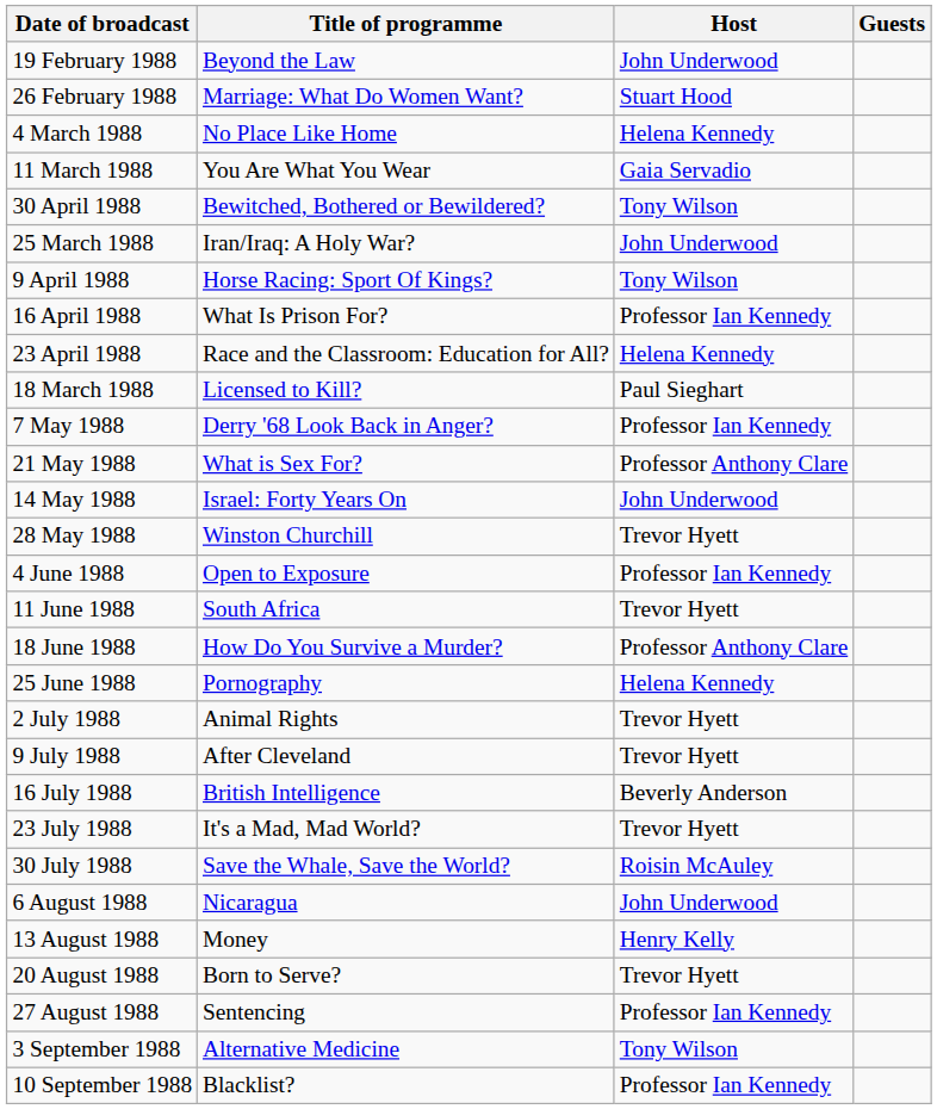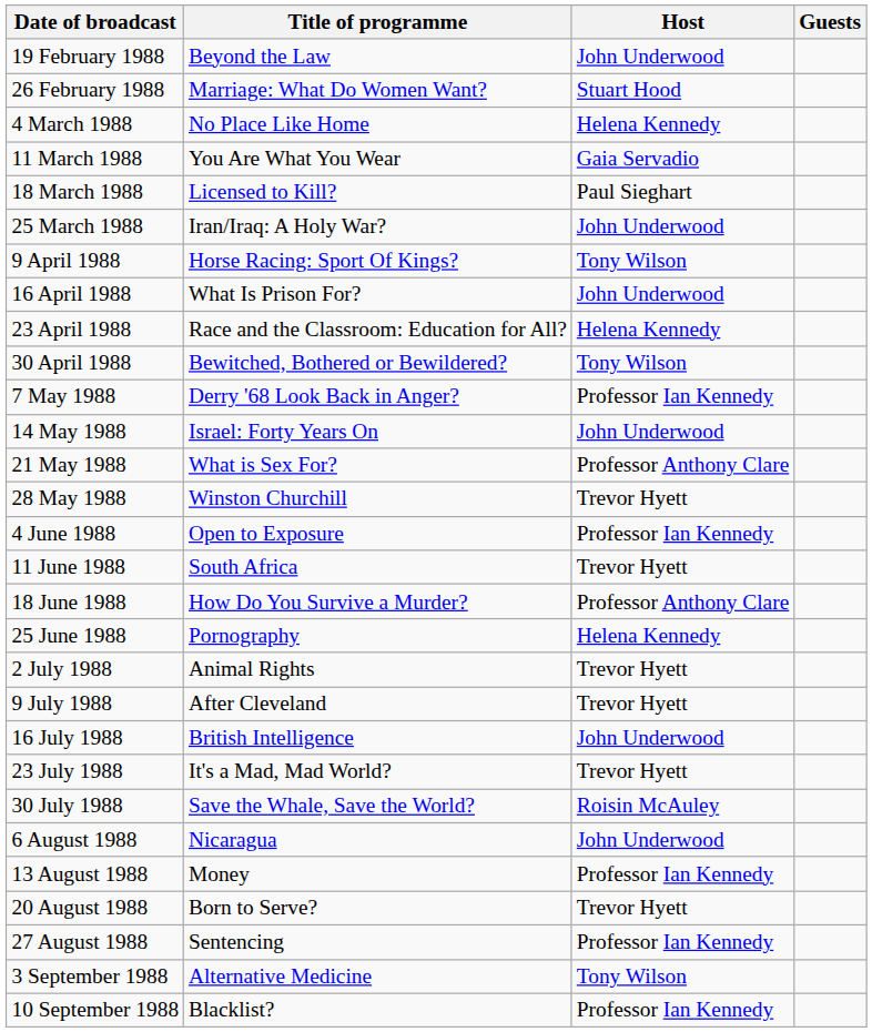 <table class="wikitable" style="margin: 1em auto 1em auto">
 <tr>
 <th>Date of broadcast</th>
 <th>Title of programme</th>
 <th>Host</th>
 <th>Guests</th>
 </tr>
 <tr>
 <td>19 February 1988</td>
 <td><a href='#'>Beyond the Law</a></td>
 <td><a href='#'>John Underwood</a></td>
 <td></td>
 </tr>
 <tr>
 <td>26 February 1988</td>
 <td><a href='#'>Marriage: What Do Women Want?</a></td>
 <td><a href='#'>Stuart Hood</a></td>
 <td></td>
 </tr>
 <tr>
 <td>4 March 1988</td>
 <td><a href='#'>No Place Like Home</a></td>
 <td><a href='#'>Helena Kennedy</a></td>
 <td></td>
 </tr>
 <tr>
 <td>11 March 1988</td>
 <td>You Are What You Wear</td>
 <td><a href='#'>Gaia Servadio</a></td>
 <td></td>
 </tr>
 <tr>
-<td>30 April 1988</td>
-<td><a href='#'>Bewitched, Bothered or Bewildered?</a></td>
-<td><a href='#'>Tony Wilson</a></td>
+<td>18 March 1988</td>
+<td><a href='#'>Licensed to Kill?</a></td>
+<td>Paul Sieghart</td>
 <td></td>
 </tr>
 <tr>
 <td>25 March 1988</td>
 <td>Iran/Iraq: A Holy War?</td>
 <td><a href='#'>John Underwood</a></td>
 <td></td>
 </tr>
 <tr>
 <td>9 April 1988</td>
 <td><a href='#'>Horse Racing: Sport Of Kings?</a></td>
 <td><a href='#'>Tony Wilson</a></td>
 <td></td>
 </tr>
 <tr>
 <td>16 April 1988</td>
 <td>What Is Prison For?</td>
-<td>Professor <a href='#'>Ian Kennedy</a></td>
+<td><a href='#'>John Underwood</a></td>
 <td></td>
 </tr>
 <tr>
 <td>23 April 1988</td>
 <td>Race and the Classroom: Education for All?</td>
 <td><a href='#'>Helena Kennedy</a></td>
 <td></td>
 </tr>
 <tr>
-<td>18 March 1988</td>
-<td><a href='#'>Licensed to Kill?</a></td>
-<td>Paul Sieghart</td>
+<td>30 April 1988</td>
+<td><a href='#'>Bewitched, Bothered or Bewildered?</a></td>
+<td><a href='#'>Tony Wilson</a></td>
 <td></td>
 </tr>
 <tr>
 <td>7 May 1988</td>
 <td><a href='#'>Derry '68 Look Back in Anger?</a></td>
 <td>Professor <a href='#'>Ian Kennedy</a></td>
 <td></td>
 </tr>
 <tr>
+<td>14 May 1988</td>
+<td><a href='#'>Israel: Forty Years On</a></td>
+<td><a href='#'>John Underwood</a></td>
+<td></td>
+</tr>
+<tr>
 <td>21 May 1988</td>
 <td><a href='#'>What is Sex For?</a></td>
 <td>Professor <a href='#'>Anthony Clare</a></td>
-<td></td>
-</tr>
-<tr>
-<td>14 May 1988</td>
-<td><a href='#'>Israel: Forty Years On</a></td>
-<td><a href='#'>John Underwood</a></td>
 <td></td>
 </tr>
 <tr>
 <td>28 May 1988</td>
 <td><a href='#'>Winston Churchill</a></td>
 <td>Trevor Hyett</td>
 <td></td>
 </tr>
 <tr>
 <td>4 June 1988</td>
 <td><a href='#'>Open to Exposure</a></td>
 <td>Professor <a href='#'>Ian Kennedy</a></td>
 <td></td>
 </tr>
 <tr>
 <td>11 June 1988</td>
 <td><a href='#'>South Africa</a></td>
 <td>Trevor Hyett</td>
 <td></td>
 </tr>
 <tr>
 <td>18 June 1988</td>
 <td><a href='#'>How Do You Survive a Murder?</a></td>
 <td>Professor <a href='#'>Anthony Clare</a></td>
 <td></td>
 </tr>
 <tr>
 <td>25 June 1988</td>
 <td><a href='#'>Pornography</a></td>
 <td><a href='#'>Helena Kennedy</a></td>
 <td></td>
 </tr>
 <tr>
 <td>2 July 1988</td>
 <td>Animal Rights</td>
 <td>Trevor Hyett</td>
 <td></td>
 </tr>
 <tr>
 <td>9 July 1988</td>
 <td>After Cleveland</td>
 <td>Trevor Hyett</td>
 <td></td>
 </tr>
 <tr>
 <td>16 July 1988</td>
 <td><a href='#'>British Intelligence</a></td>
-<td>Beverly Anderson</td>
+<td><a href='#'>John Underwood</a></td>
 <td></td>
 </tr>
 <tr>
 <td>23 July 1988</td>
 <td>It's a Mad, Mad World?</td>
 <td>Trevor Hyett</td>
 <td></td>
 </tr>
 <tr>
 <td>30 July 1988</td>
 <td><a href='#'>Save the Whale, Save the World?</a></td>
 <td><a href='#'>Roisin McAuley</a></td>
 <td></td>
 </tr>
 <tr>
 <td>6 August 1988</td>
 <td><a href='#'>Nicaragua</a></td>
 <td><a href='#'>John Underwood</a></td>
 <td></td>
 </tr>
 <tr>
 <td>13 August 1988</td>
 <td>Money</td>
-<td><a href='#'>Henry Kelly</a></td>
+<td>Professor <a href='#'>Ian Kennedy</a></td>
 <td></td>
 </tr>
 <tr>
 <td>20 August 1988</td>
 <td>Born to Serve?</td>
 <td>Trevor Hyett</td>
 <td></td>
 </tr>
 <tr>
 <td>27 August 1988</td>
 <td>Sentencing</td>
 <td>Professor <a href='#'>Ian Kennedy</a></td>
 <td></td>
 </tr>
 <tr>
 <td>3 September 1988</td>
 <td><a href='#'>Alternative Medicine</a></td>
 <td><a href='#'>Tony Wilson</a></td>
 <td></td>
 </tr>
 <tr>
 <td>10 September 1988</td>
 <td>Blacklist?</td>
 <td>Professor <a href='#'>Ian Kennedy</a></td>
 <td></td>
 </tr>
 </table>
